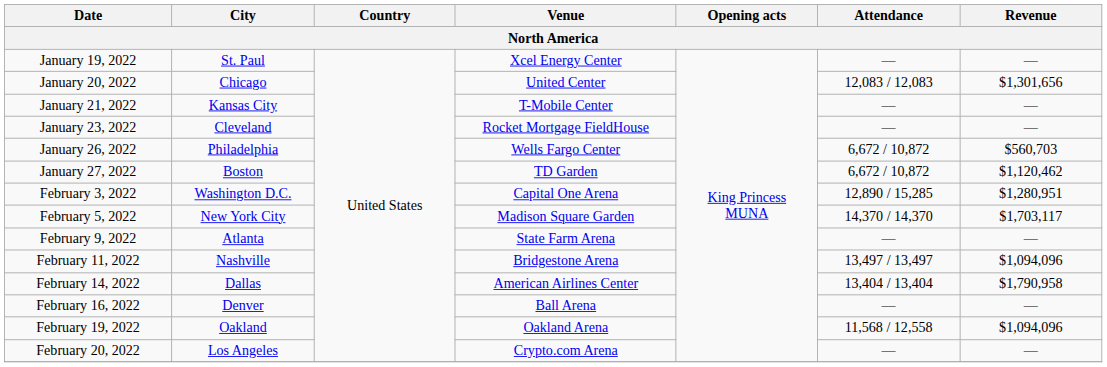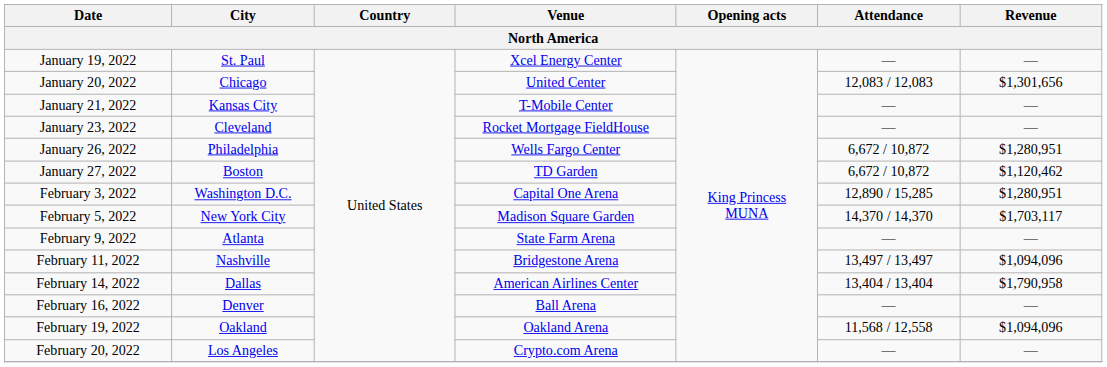 <table class="wikitable plainrowheaders" style="text-align:center;">
 <tr>
 <th scope="col" style="width:12em;">Date</th>
 <th scope="col" style="width:10em;">City</th>
 <th scope="col" style="width:10em;">Country</th>
 <th scope="col" style="width:16em;">Venue</th>
 <th scope="col" style="width:10em;">Opening acts</th>
 <th scope="col" style="width:10em;">Attendance</th>
 <th scope="col" style="width:10em;">Revenue</th>
 </tr>
 <tr>
 <th colspan="7">North America</th>
 </tr>
 <tr>
 <td>January 19, 2022</td>
 <td><a href='#'>St. Paul</a></td>
 <td rowspan="14">United States</td>
 <td><a href='#'>Xcel Energy Center</a></td>
 <td rowspan="14"><a href='#'>King Princess</a><br><a href='#'>MUNA</a></td>
 <td>—</td>
 <td>—</td>
 </tr>
 <tr>
 <td>January 20, 2022</td>
 <td><a href='#'>Chicago</a></td>
 <td><a href='#'>United Center</a></td>
 <td>12,083 / 12,083</td>
 <td>$1,301,656</td>
 </tr>
 <tr>
 <td>January 21, 2022</td>
 <td><a href='#'>Kansas City</a></td>
 <td><a href='#'>T-Mobile Center</a></td>
 <td>—</td>
 <td>—</td>
 </tr>
 <tr>
 <td>January 23, 2022</td>
 <td><a href='#'>Cleveland</a></td>
 <td><a href='#'>Rocket Mortgage FieldHouse</a></td>
 <td>—</td>
 <td>—</td>
 </tr>
 <tr>
 <td>January 26, 2022</td>
 <td><a href='#'>Philadelphia</a></td>
 <td><a href='#'>Wells Fargo Center</a></td>
 <td>6,672 / 10,872</td>
-<td>$560,703</td>
+<td>$1,280,951</td>
 </tr>
 <tr>
 <td>January 27, 2022</td>
 <td><a href='#'>Boston</a></td>
 <td><a href='#'>TD Garden</a></td>
 <td>6,672 / 10,872</td>
 <td>$1,120,462</td>
 </tr>
 <tr>
 <td>February 3, 2022</td>
 <td><a href='#'>Washington D.C.</a></td>
 <td><a href='#'>Capital One Arena</a></td>
 <td>12,890 / 15,285</td>
 <td>$1,280,951</td>
 </tr>
 <tr>
 <td>February 5, 2022</td>
 <td><a href='#'>New York City</a></td>
 <td><a href='#'>Madison Square Garden</a></td>
 <td>14,370 / 14,370</td>
 <td>$1,703,117</td>
 </tr>
 <tr>
 <td>February 9, 2022</td>
 <td><a href='#'>Atlanta</a></td>
 <td><a href='#'>State Farm Arena</a></td>
 <td>—</td>
 <td>—</td>
 </tr>
 <tr>
 <td>February 11, 2022</td>
 <td><a href='#'>Nashville</a></td>
 <td><a href='#'>Bridgestone Arena</a></td>
 <td>13,497 / 13,497</td>
 <td>$1,094,096</td>
 </tr>
 <tr>
 <td>February 14, 2022</td>
 <td><a href='#'>Dallas</a></td>
 <td><a href='#'>American Airlines Center</a></td>
 <td>13,404 / 13,404</td>
 <td>$1,790,958</td>
 </tr>
 <tr>
 <td>February 16, 2022</td>
 <td><a href='#'>Denver</a></td>
 <td><a href='#'>Ball Arena</a></td>
 <td>—</td>
 <td>—</td>
 </tr>
 <tr>
 <td>February 19, 2022</td>
 <td><a href='#'>Oakland</a></td>
 <td><a href='#'>Oakland Arena</a></td>
 <td>11,568 / 12,558</td>
 <td>$1,094,096</td>
 </tr>
 <tr>
 <td>February 20, 2022</td>
 <td><a href='#'>Los Angeles</a></td>
 <td><a href='#'>Crypto.com Arena</a></td>
 <td>—</td>
 <td>—</td>
 </tr>
 <tr>
 </tr>
 </table>
